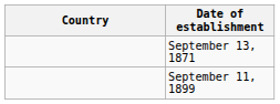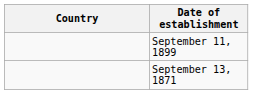 <table class="wikitable" border=1 style="border-collapse: collapse;">
 <tr>
 <th width=180>Country</th>
 <th width=120>Date of establishment</th>
 </tr>
 <tr>
 <td></td>
-<td>September 13, 1871</td>
+<td>September 11, 1899</td>
 </tr>
 <tr>
 <td></td>
-<td>September 11, 1899</td>
+<td>September 13, 1871</td>
 </tr>
 </table>
